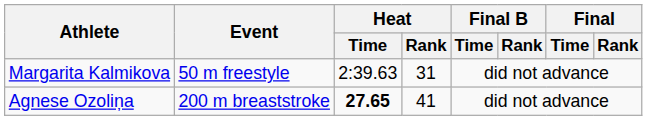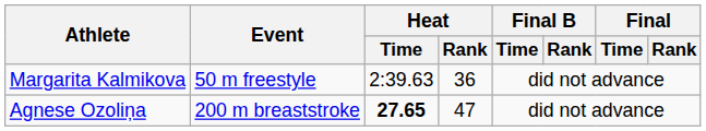 <table class=wikitable style="font-size:90%">
 <tr>
 <th rowspan="2">Athlete</th>
 <th rowspan="2">Event</th>
 <th colspan="2">Heat</th>
 <th colspan="2">Final B</th>
 <th colspan="2">Final</th>
 </tr>
 <tr style="font-size:95%">
 <th>Time</th>
 <th>Rank</th>
 <th>Time</th>
 <th>Rank</th>
 <th>Time</th>
 <th>Rank</th>
 </tr>
 <tr align=center>
 <td align=left><a href='#'>Margarita Kalmikova</a></td>
 <td align=left><a href='#'>50 m freestyle</a></td>
 <td>2:39.63</td>
-<td>31</td>
+<td>36</td>
 <td colspan=4>did not advance</td>
 </tr>
 <tr align=center>
 <td align=left><a href='#'>Agnese Ozoliņa</a></td>
 <td align=left><a href='#'>200 m breaststroke</a></td>
 <td><strong>27.65</strong></td>
-<td>41</td>
+<td>47</td>
 <td colspan=4>did not advance</td>
 </tr>
 </table>
